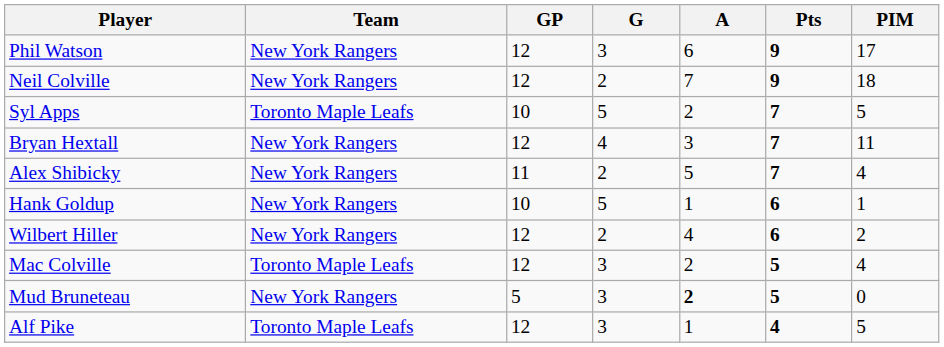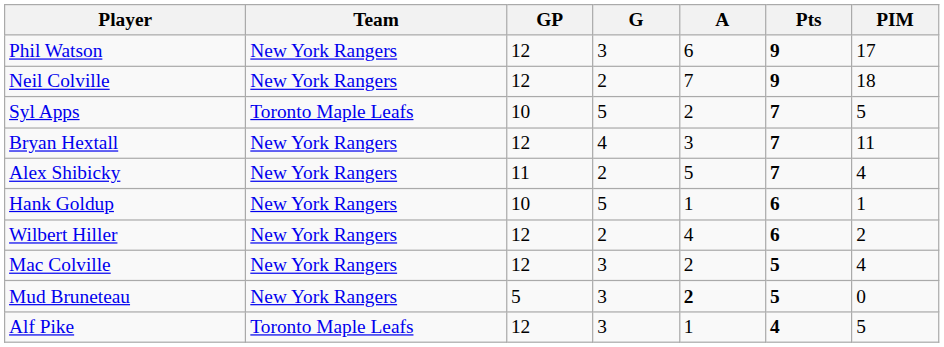 <table class="wikitable">
 <tr>
 <th style="width: 12em;">Player</th>
 <th style="width: 13em;">Team</th>
 <th style="width: 4em;">GP</th>
 <th style="width: 4em;">G</th>
 <th style="width: 4em;">A</th>
 <th style="width: 4em;">Pts</th>
 <th style="width: 4em;">PIM</th>
 </tr>
 <tr>
 <td><a href='#'>Phil Watson</a></td>
 <td><a href='#'>New York Rangers</a></td>
 <td>12</td>
 <td>3</td>
 <td>6</td>
 <td><strong>9</strong></td>
 <td>17</td>
 </tr>
 <tr>
 <td><a href='#'>Neil Colville</a></td>
 <td><a href='#'>New York Rangers</a></td>
 <td>12</td>
 <td>2</td>
 <td>7</td>
 <td><strong>9</strong></td>
 <td>18</td>
 </tr>
 <tr>
 <td><a href='#'>Syl Apps</a></td>
 <td><a href='#'>Toronto Maple Leafs</a></td>
 <td>10</td>
 <td>5</td>
 <td>2</td>
 <td><strong>7</strong></td>
 <td>5</td>
 </tr>
 <tr>
 <td><a href='#'>Bryan Hextall</a></td>
 <td><a href='#'>New York Rangers</a></td>
 <td>12</td>
 <td>4</td>
 <td>3</td>
 <td><strong>7</strong></td>
 <td>11</td>
 </tr>
 <tr>
 <td><a href='#'>Alex Shibicky</a></td>
 <td><a href='#'>New York Rangers</a></td>
 <td>11</td>
 <td>2</td>
 <td>5</td>
 <td><strong>7</strong></td>
 <td>4</td>
 </tr>
 <tr>
 <td><a href='#'>Hank Goldup</a></td>
 <td><a href='#'>New York Rangers</a></td>
 <td>10</td>
 <td>5</td>
 <td>1</td>
 <td><strong>6</strong></td>
 <td>1</td>
 </tr>
 <tr>
 <td><a href='#'>Wilbert Hiller</a></td>
 <td><a href='#'>New York Rangers</a></td>
 <td>12</td>
 <td>2</td>
 <td>4</td>
 <td><strong>6</strong></td>
 <td>2</td>
 </tr>
 <tr>
 <td><a href='#'>Mac Colville</a></td>
-<td><a href='#'>Toronto Maple Leafs</a></td>
+<td><a href='#'>New York Rangers</a></td>
 <td>12</td>
 <td>3</td>
 <td>2</td>
 <td><strong>5</strong></td>
 <td>4</td>
 </tr>
 <tr>
 <td><a href='#'>Mud Bruneteau</a></td>
 <td><a href='#'>New York Rangers</a></td>
 <td>5</td>
 <td>3</td>
 <td><strong>2</strong></td>
 <td><strong>5</strong></td>
 <td>0</td>
 </tr>
 <tr>
 <td><a href='#'>Alf Pike</a></td>
 <td><a href='#'>Toronto Maple Leafs</a></td>
 <td>12</td>
 <td>3</td>
 <td>1</td>
 <td><strong>4</strong></td>
 <td>5</td>
 </tr>
 </table>
